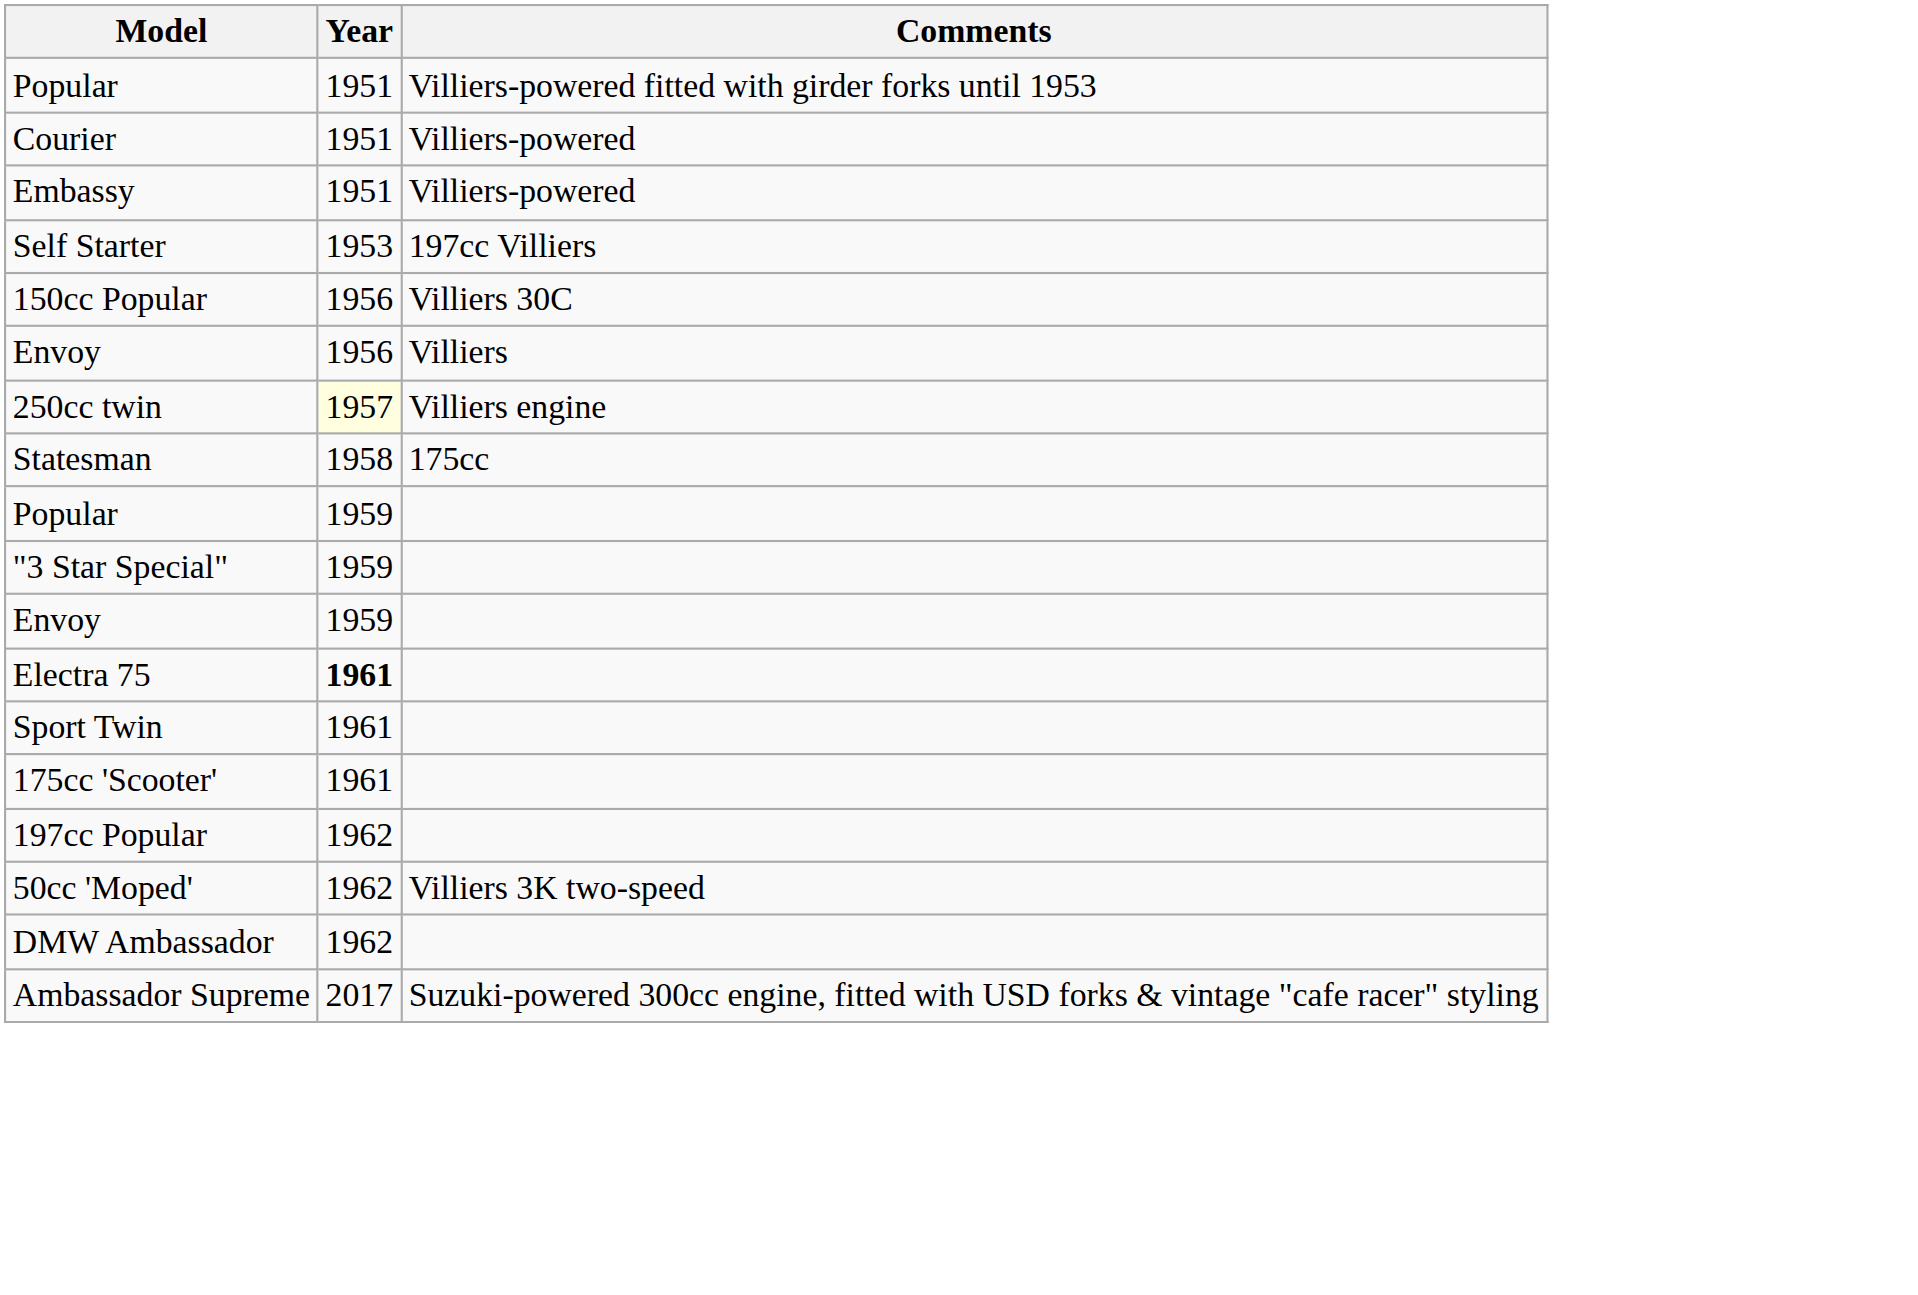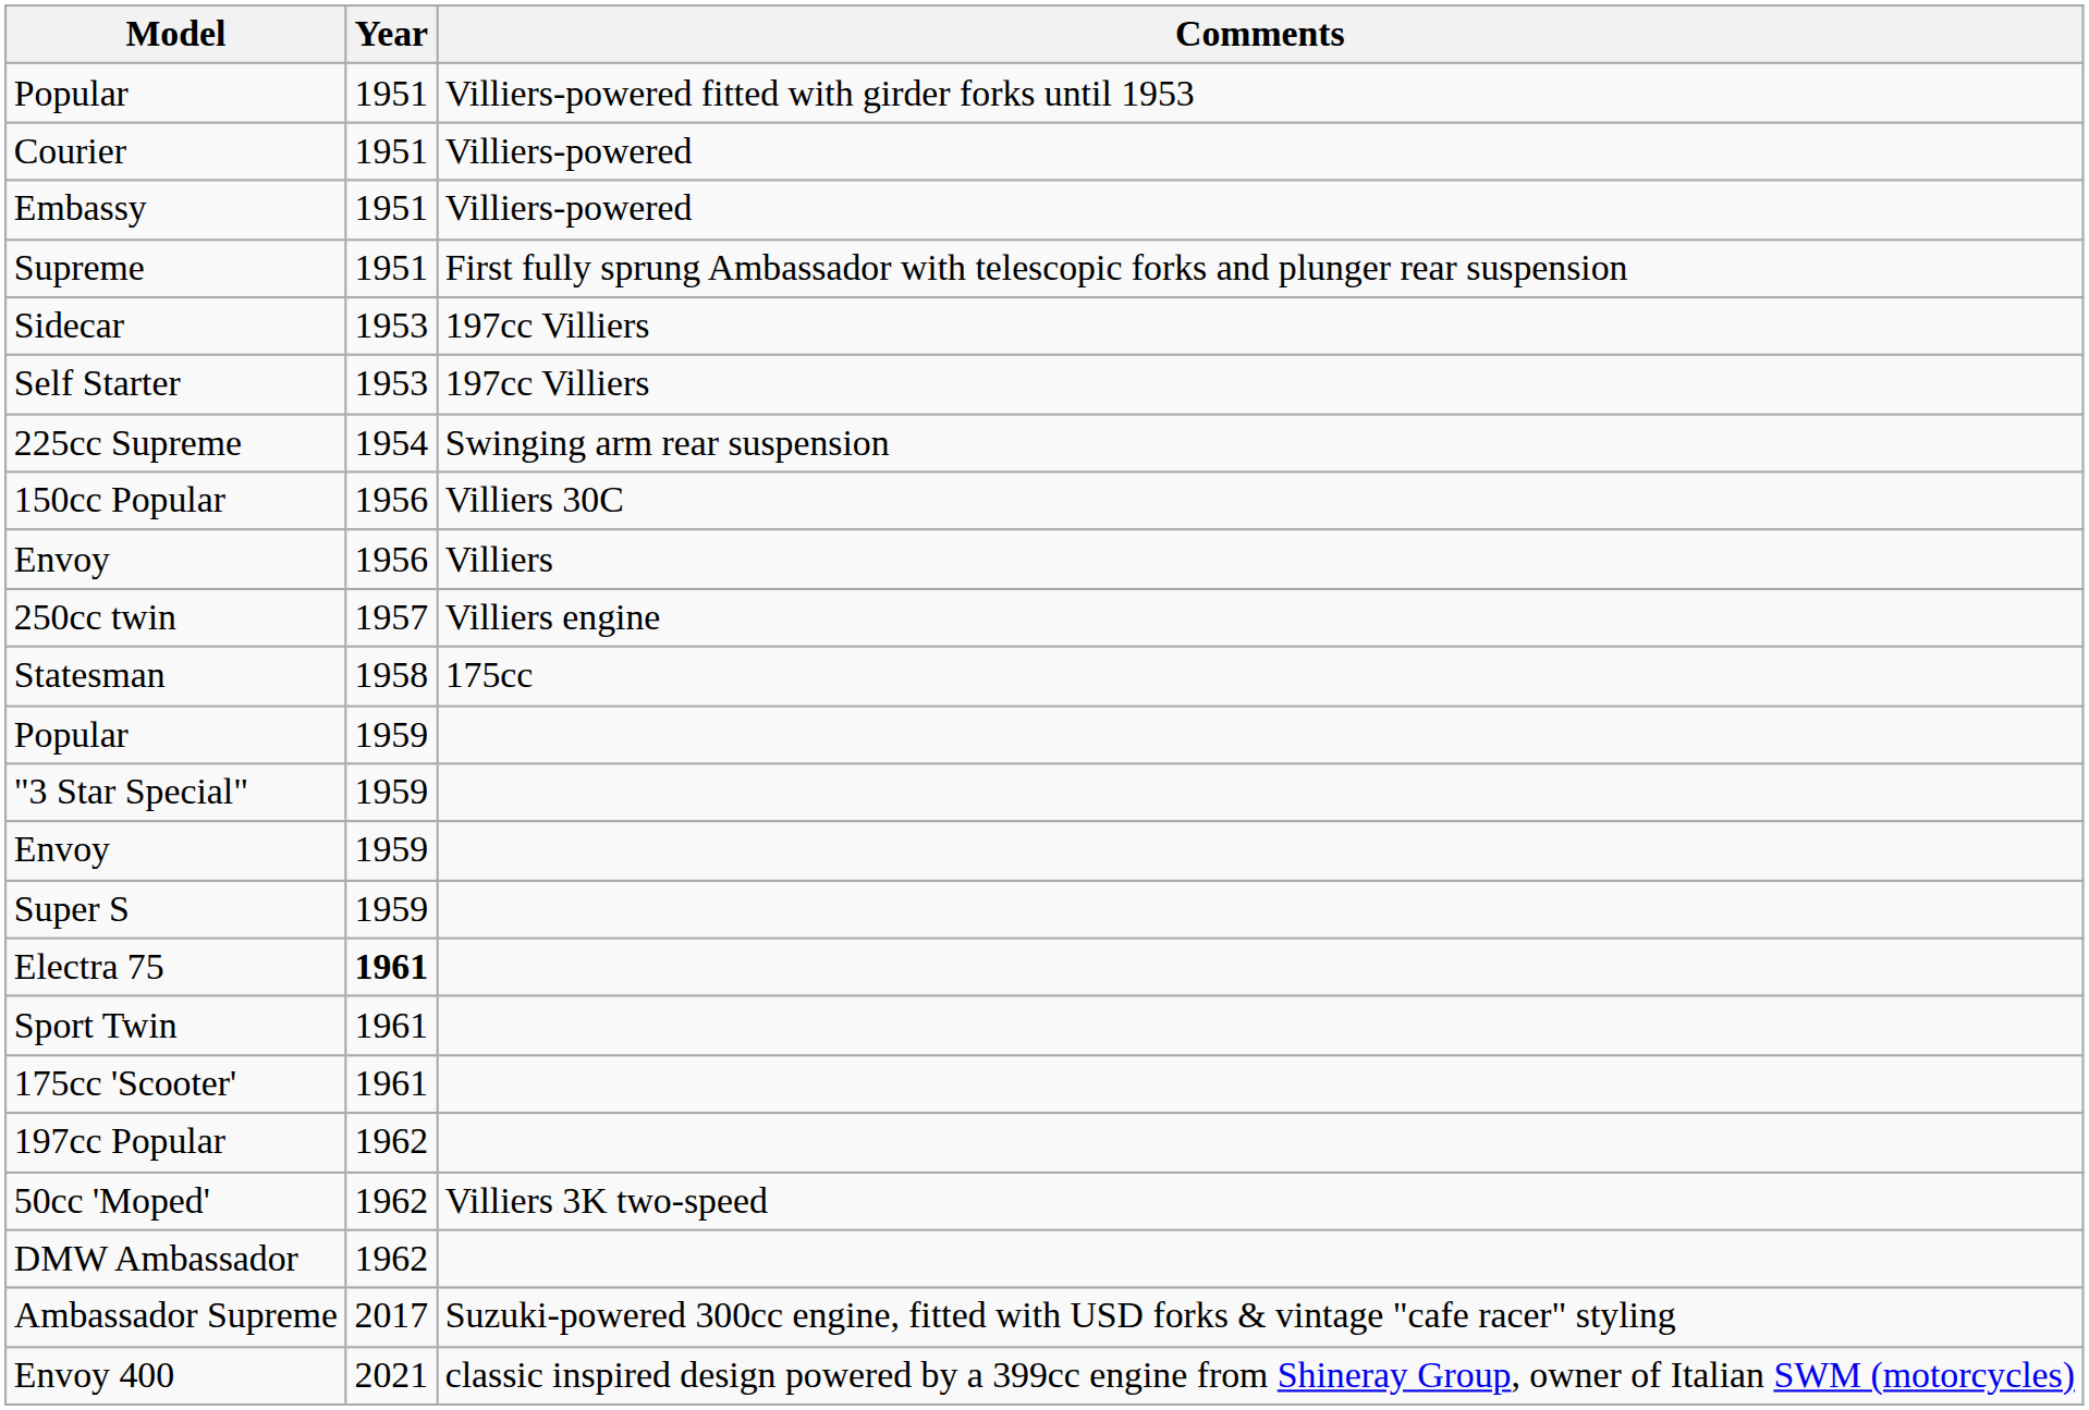 <table class="wikitable">
 <tr>
 <th>Model</th>
 <th>Year</th>
 <th>Comments</th>
 </tr>
 <tr>
 <td>Popular</td>
 <td>1951</td>
 <td>Villiers-powered fitted with girder forks until 1953</td>
 </tr>
 <tr>
 <td>Courier</td>
 <td>1951</td>
 <td>Villiers-powered</td>
 </tr>
 <tr>
 <td>Embassy</td>
 <td>1951</td>
 <td>Villiers-powered</td>
 </tr>
 <tr>
+<td>Supreme</td>
+<td>1951</td>
+<td>First fully sprung Ambassador with telescopic forks and plunger rear suspension</td>
+</tr>
+<tr>
+<td>Sidecar</td>
+<td>1953</td>
+<td>197cc Villiers</td>
+</tr>
+<tr>
 <td>Self Starter</td>
 <td>1953</td>
 <td>197cc Villiers</td>
+</tr>
+<tr>
+<td>225cc Supreme</td>
+<td>1954</td>
+<td>Swinging arm rear suspension</td>
 </tr>
 <tr>
 <td>150cc Popular</td>
 <td>1956</td>
 <td>Villiers 30C</td>
 </tr>
 <tr>
 <td>Envoy</td>
 <td>1956</td>
 <td>Villiers</td>
 </tr>
 <tr>
 <td>250cc twin</td>
-<td style="background: lightyellow;">1957</td>
+<td>1957</td>
 <td>Villiers engine</td>
 </tr>
 <tr>
 <td>Statesman</td>
 <td>1958</td>
 <td>175cc</td>
 </tr>
 <tr>
 <td>Popular</td>
 <td>1959</td>
 <td></td>
 </tr>
 <tr>
 <td>"3 Star Special"</td>
 <td>1959</td>
 <td></td>
 </tr>
 <tr>
 <td>Envoy</td>
+<td>1959</td>
+<td></td>
+</tr>
+<tr>
+<td>Super S</td>
 <td>1959</td>
 <td></td>
 </tr>
 <tr>
 <td>Electra 75</td>
 <td><strong>1961</strong></td>
 <td></td>
 </tr>
 <tr>
 <td>Sport Twin</td>
 <td>1961</td>
 <td></td>
 </tr>
 <tr>
 <td>175cc 'Scooter'</td>
 <td>1961</td>
 <td></td>
 </tr>
 <tr>
 <td>197cc Popular</td>
 <td>1962</td>
 <td></td>
 </tr>
 <tr>
 <td>50cc 'Moped'</td>
 <td>1962</td>
 <td>Villiers 3K two-speed</td>
 </tr>
 <tr>
 <td>DMW Ambassador</td>
 <td>1962</td>
 <td></td>
 </tr>
 <tr>
 <td>Ambassador Supreme</td>
 <td>2017</td>
 <td>Suzuki-powered 300cc engine, fitted with USD forks & vintage "cafe racer" styling</td>
 </tr>
+<tr>
+<td>Envoy 400</td>
+<td>2021</td>
+<td>classic inspired design powered by a 399cc engine from <a href='#'>Shineray Group</a>, owner of Italian <a href='#'>SWM (motorcycles)</a></td>
+</tr>
 </table>
